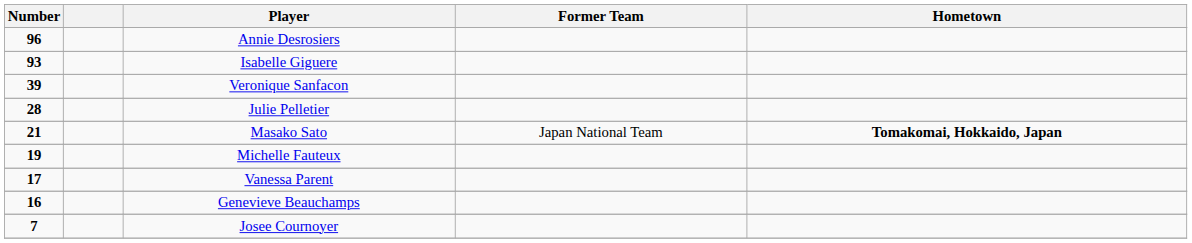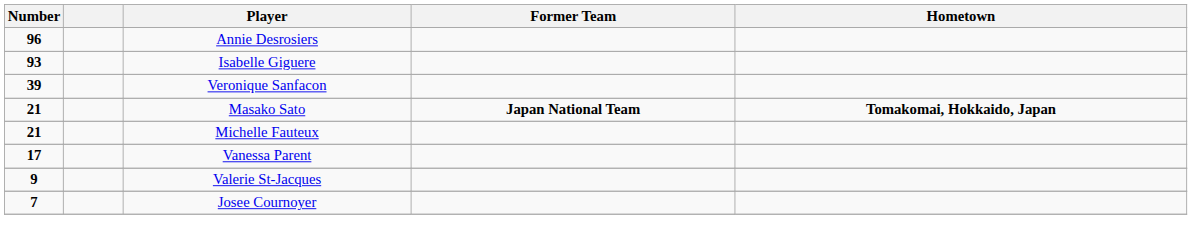 <table class="wikitable" style="text-align:center">
 <tr>
 <th width=5%>Number</th>
 <th width=5%></th>
 <th !width=10%>Player</th>
 <th !width=10%>Former Team</th>
 <th !width=10%>Hometown</th>
 </tr>
 <tr>
 </tr>
 <tr>
 <td><strong>96</strong></td>
 <td></td>
 <td><a href='#'>Annie Desrosiers</a></td>
 <td></td>
 <td></td>
 </tr>
 <tr>
 </tr>
 <tr>
 <td><strong>93</strong></td>
 <td></td>
 <td><a href='#'>Isabelle Giguere</a></td>
 <td></td>
 <td></td>
 </tr>
 <tr>
 </tr>
 <tr>
 <td><strong>39</strong></td>
 <td></td>
 <td><a href='#'>Veronique Sanfacon</a></td>
 <td></td>
 <td></td>
 </tr>
 <tr>
 </tr>
 <tr>
-<td><strong>28</strong></td>
+</tr>
+<tr>
+<td><strong>21</strong></td>
 <td></td>
-<td><a href='#'>Julie Pelletier</a></td>
-<td></td>
-<td></td>
+<td><a href='#'>Masako Sato</a></td>
+<td><strong>Japan National Team</strong></td>
+<td><strong>Tomakomai, Hokkaido, Japan</strong></td>
 </tr>
 <tr>
 </tr>
 <tr>
 <td><strong>21</strong></td>
-<td></td>
-<td><a href='#'>Masako Sato</a></td>
-<td>Japan National Team</td>
-<td><strong>Tomakomai, Hokkaido, Japan</strong></td>
-</tr>
-<tr>
-</tr>
-<tr>
-<td><strong>19</strong></td>
 <td></td>
 <td><a href='#'>Michelle Fauteux</a></td>
 <td></td>
 <td></td>
 </tr>
 <tr>
 </tr>
 <tr>
 <td><strong>17</strong></td>
 <td></td>
 <td><a href='#'>Vanessa Parent</a></td>
 <td></td>
 <td></td>
 </tr>
 <tr>
 </tr>
 <tr>
-<td><strong>16</strong></td>
+</tr>
+<tr>
+<td><strong>9</strong></td>
 <td></td>
-<td><a href='#'>Genevieve Beauchamps</a></td>
+<td><a href='#'>Valerie St-Jacques</a></td>
 <td></td>
 <td></td>
-</tr>
-<tr>
 </tr>
 <tr>
 </tr>
 <tr>
 <td><strong>7</strong></td>
 <td></td>
 <td><a href='#'>Josee Cournoyer</a></td>
 <td></td>
 <td></td>
 </tr>
 <tr>
 </tr>
 </table>
